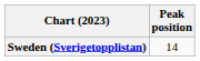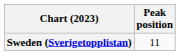 <table class="wikitable plainrowheaders" style="text-align:center">
 <tr>
 <th scope="col">Chart (2023)</th>
 <th scope="col">Peak<br>position</th>
 </tr>
 <tr>
 <th scope="row">Sweden (<a href='#'>Sverigetopplistan</a>)</th>
-<td>14</td>
+<td>11</td>
 </tr>
 </table>
